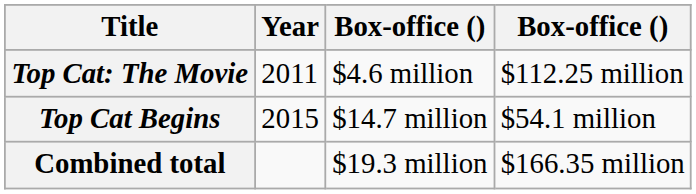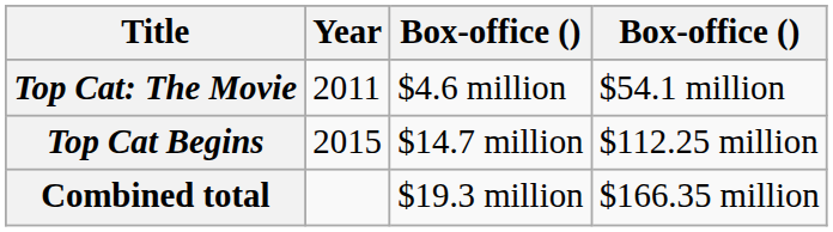 <table class="wikitable sortable">
 <tr>
 <th scope="col">Title</th>
 <th scope="col">Year</th>
 <th scope="col">Box-office ()</th>
 <th scope="col">Box-office ()</th>
 </tr>
 <tr>
 <th scope="row"><em>Top Cat: The Movie</em></th>
 <td>2011</td>
 <td>$4.6 million</td>
-<td>$112.25 million</td>
+<td>$54.1 million</td>
 </tr>
 <tr>
 <th scope="row"><em>Top Cat Begins</em></th>
 <td>2015</td>
 <td>$14.7 million</td>
-<td>$54.1 million</td>
+<td>$112.25 million</td>
 </tr>
 <tr>
 <th scope="row">Combined total</th>
 <td></td>
 <td>$19.3 million</td>
 <td>$166.35 million</td>
 </tr>
 </table>
